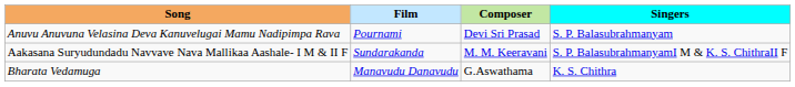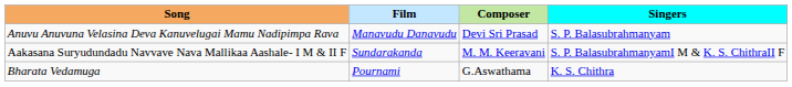 <table class="wikitable sortable">
 <tr>
 <th style="background:#f4a860">Song</th>
 <th style="background:#c2e7ff">Film</th>
 <th style="background:#c2e7a3">Composer</th>
 <th style="background:#00ffff">Singers</th>
 </tr>
 <tr>
 <td><em>Anuvu Anuvuna Velasina Deva Kanuvelugai Mamu Nadipimpa Rava</em></td>
-<td><a href='#'><em>Pournami</em></a></td>
+<td><em><a href='#'>Manavudu Danavudu</a></em></td>
 <td><a href='#'>Devi Sri Prasad</a></td>
 <td><a href='#'>S. P. Balasubrahmanyam</a></td>
 </tr>
 <tr>
 <td>Aakasana Suryudundadu Navvave Nava Mallikaa Aashale- I M & II F</td>
 <td><a href='#'><em>Sundarakanda</em></a></td>
 <td><a href='#'>M. M. Keeravani</a></td>
 <td><a href='#'>S. P. BalasubrahmanyamI</a> M & <a href='#'>K. S. ChithraII</a> F</td>
 </tr>
 <tr>
 <td><em>Bharata Vedamuga</em></td>
-<td><em><a href='#'>Manavudu Danavudu</a></em></td>
+<td><a href='#'><em>Pournami</em></a></td>
 <td>G.Aswathama</td>
 <td><a href='#'>K. S. Chithra</a></td>
 </tr>
 </table>
